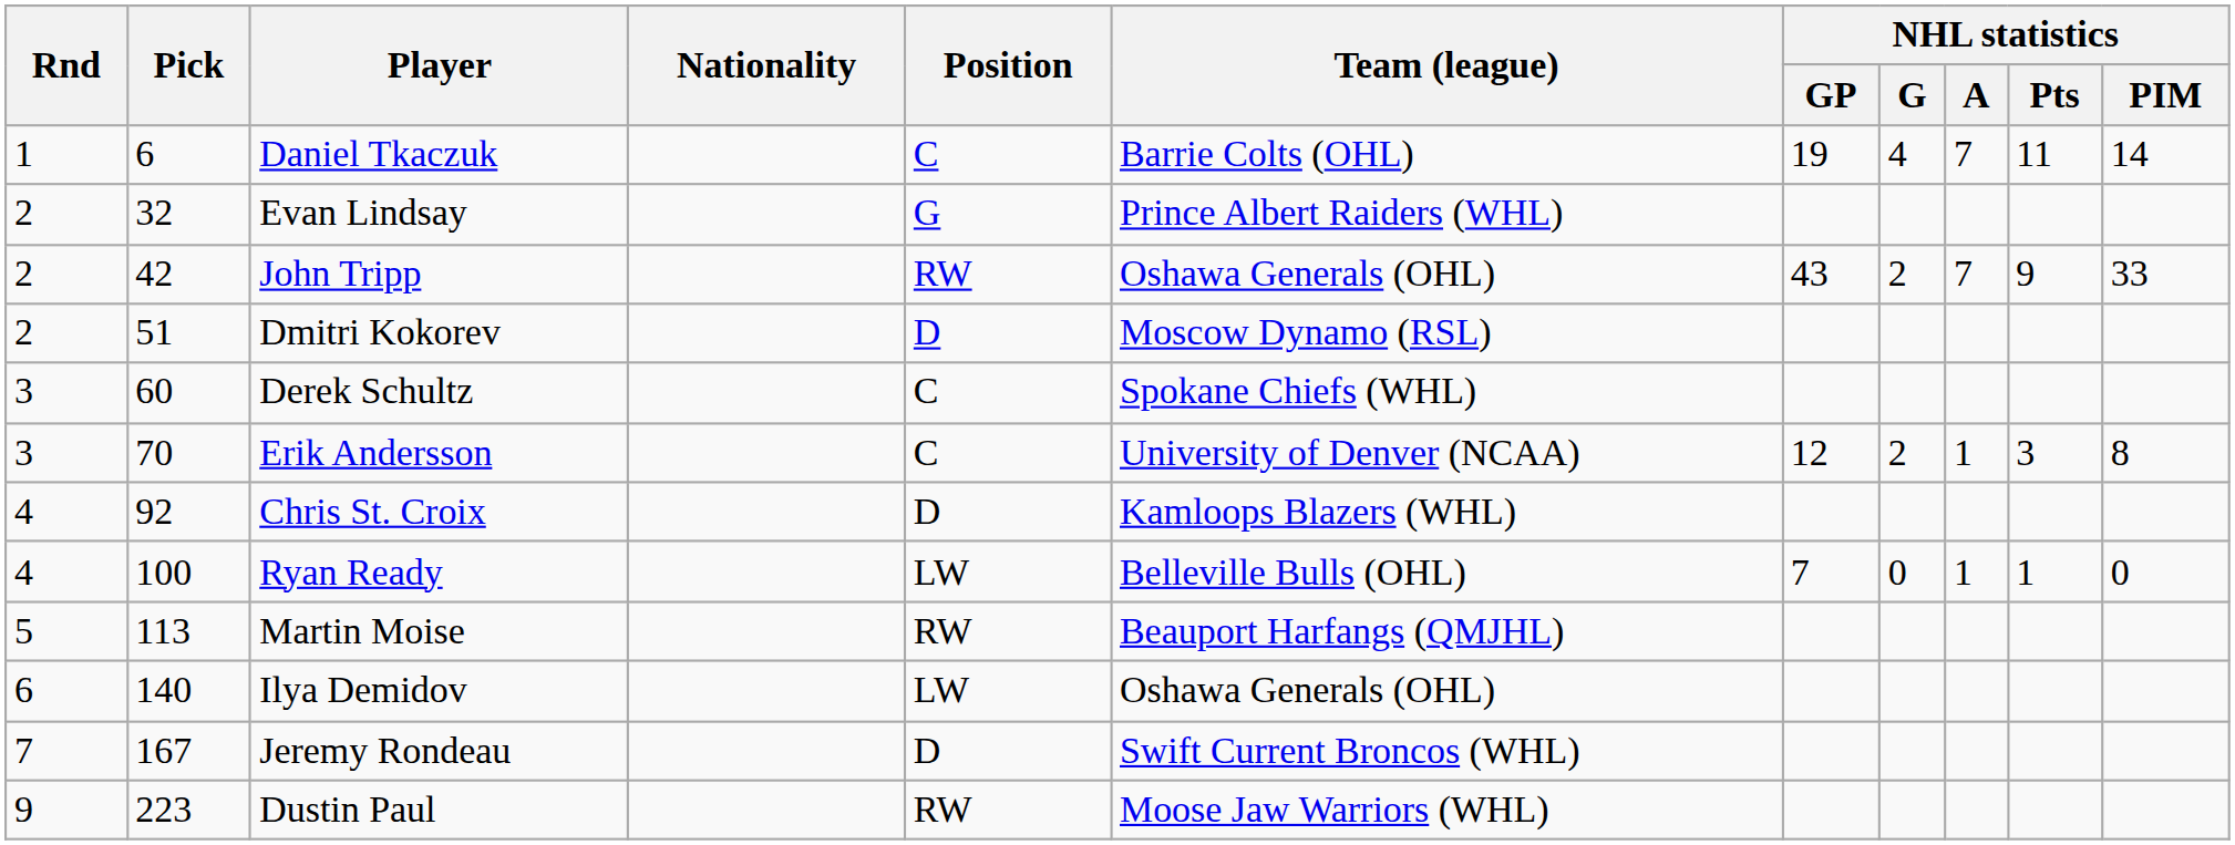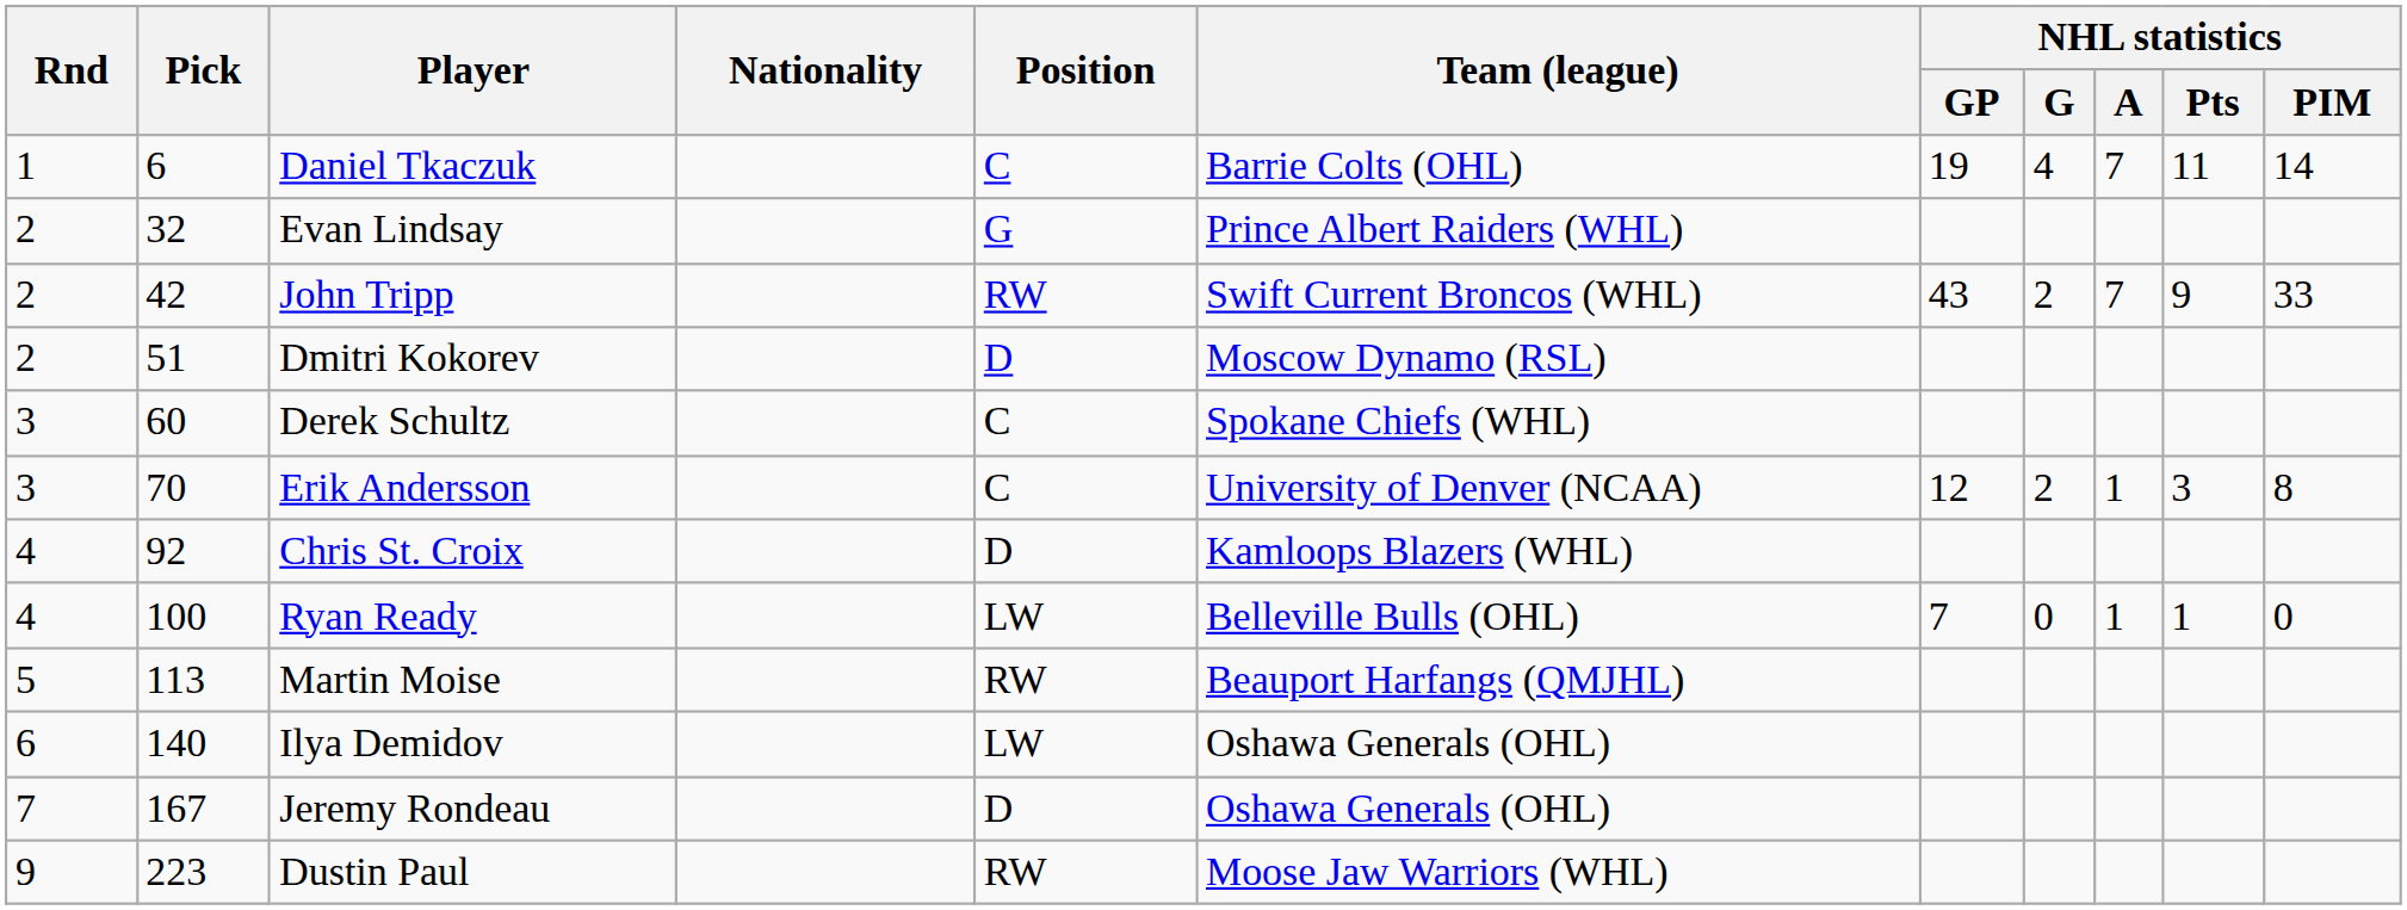 <table class="wikitable"  width="75%">
 <tr>
 <th rowspan="2">Rnd</th>
 <th rowspan="2">Pick</th>
 <th rowspan="2">Player</th>
 <th rowspan="2">Nationality</th>
 <th rowspan="2">Position</th>
 <th rowspan="2">Team (league)</th>
 <th colspan="5">NHL statistics</th>
 </tr>
 <tr>
 <th>GP</th>
 <th>G</th>
 <th>A</th>
 <th>Pts</th>
 <th>PIM</th>
 </tr>
 <tr>
 <td>1</td>
 <td>6</td>
 <td><a href='#'>Daniel Tkaczuk</a></td>
 <td></td>
 <td><a href='#'>C</a></td>
 <td><a href='#'>Barrie Colts</a> (<a href='#'>OHL</a>)</td>
 <td>19</td>
 <td>4</td>
 <td>7</td>
 <td>11</td>
 <td>14</td>
 </tr>
 <tr>
 <td>2</td>
 <td>32</td>
 <td>Evan Lindsay</td>
 <td></td>
 <td><a href='#'>G</a></td>
 <td><a href='#'>Prince Albert Raiders</a> (<a href='#'>WHL</a>)</td>
 <td></td>
 <td></td>
 <td></td>
 <td></td>
 <td></td>
 </tr>
 <tr>
 <td>2</td>
 <td>42</td>
 <td><a href='#'>John Tripp</a></td>
 <td></td>
 <td><a href='#'>RW</a></td>
-<td><a href='#'>Oshawa Generals</a> (OHL)</td>
+<td><a href='#'>Swift Current Broncos</a> (WHL)</td>
 <td>43</td>
 <td>2</td>
 <td>7</td>
 <td>9</td>
 <td>33</td>
 </tr>
 <tr>
 <td>2</td>
 <td>51</td>
 <td>Dmitri Kokorev</td>
 <td></td>
 <td><a href='#'>D</a></td>
 <td><a href='#'>Moscow Dynamo</a> (<a href='#'>RSL</a>)</td>
 <td></td>
 <td></td>
 <td></td>
 <td></td>
 <td></td>
 </tr>
 <tr>
 <td>3</td>
 <td>60</td>
 <td>Derek Schultz</td>
 <td></td>
 <td>C</td>
 <td><a href='#'>Spokane Chiefs</a> (WHL)</td>
 <td></td>
 <td></td>
 <td></td>
 <td></td>
 <td></td>
 </tr>
 <tr>
 <td>3</td>
 <td>70</td>
 <td><a href='#'>Erik Andersson</a></td>
 <td></td>
 <td>C</td>
 <td><a href='#'>University of Denver</a> (NCAA)</td>
 <td>12</td>
 <td>2</td>
 <td>1</td>
 <td>3</td>
 <td>8</td>
 </tr>
 <tr>
 <td>4</td>
 <td>92</td>
 <td><a href='#'>Chris St. Croix</a></td>
 <td></td>
 <td>D</td>
 <td><a href='#'>Kamloops Blazers</a> (WHL)</td>
 <td></td>
 <td></td>
 <td></td>
 <td></td>
 <td></td>
 </tr>
 <tr>
 <td>4</td>
 <td>100</td>
 <td><a href='#'>Ryan Ready</a></td>
 <td></td>
 <td>LW</td>
 <td><a href='#'>Belleville Bulls</a> (OHL)</td>
 <td>7</td>
 <td>0</td>
 <td>1</td>
 <td>1</td>
 <td>0</td>
 </tr>
 <tr>
 <td>5</td>
 <td>113</td>
 <td>Martin Moise</td>
 <td></td>
 <td>RW</td>
 <td><a href='#'>Beauport Harfangs</a> (<a href='#'>QMJHL</a>)</td>
 <td></td>
 <td></td>
 <td></td>
 <td></td>
 <td></td>
 </tr>
 <tr>
 <td>6</td>
 <td>140</td>
 <td>Ilya Demidov</td>
 <td></td>
 <td>LW</td>
 <td>Oshawa Generals (OHL)</td>
 <td></td>
 <td></td>
 <td></td>
 <td></td>
 <td></td>
 </tr>
 <tr>
 <td>7</td>
 <td>167</td>
 <td>Jeremy Rondeau</td>
 <td></td>
 <td>D</td>
-<td><a href='#'>Swift Current Broncos</a> (WHL)</td>
+<td><a href='#'>Oshawa Generals</a> (OHL)</td>
 <td></td>
 <td></td>
 <td></td>
 <td></td>
 <td></td>
 </tr>
 <tr>
 <td>9</td>
 <td>223</td>
 <td>Dustin Paul</td>
 <td></td>
 <td>RW</td>
 <td><a href='#'>Moose Jaw Warriors</a> (WHL)</td>
 <td></td>
 <td></td>
 <td></td>
 <td></td>
 <td></td>
 </tr>
 </table>
